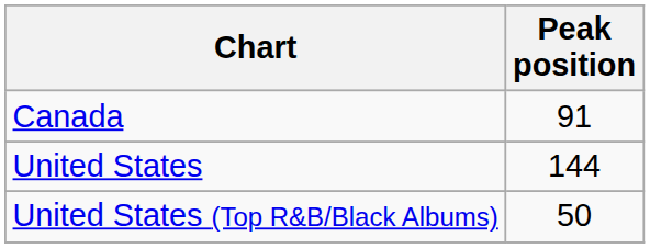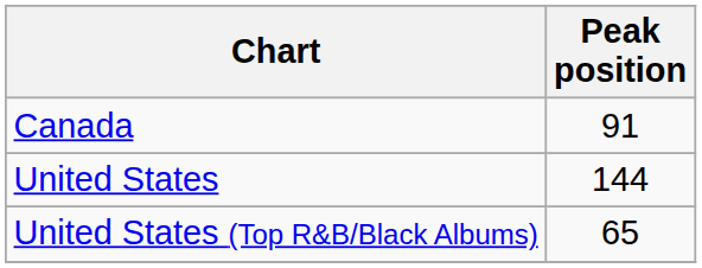 <table class="wikitable sortable">
 <tr>
 <th align="left">Chart</th>
 <th align="left">Peak<br>position</th>
 </tr>
 <tr>
 <td align="left"><a href='#'>Canada</a></td>
 <td align="center">91</td>
 </tr>
 <tr>
 <td align="left"><a href='#'>United States</a></td>
 <td align="center">144</td>
 </tr>
 <tr>
 <td align="left"><a href='#'>United States <small>(Top R&B/Black Albums)</small></a></td>
-<td align="center">50</td>
+<td align="center">65</td>
 </tr>
 <tr>
 </tr>
 </table>
